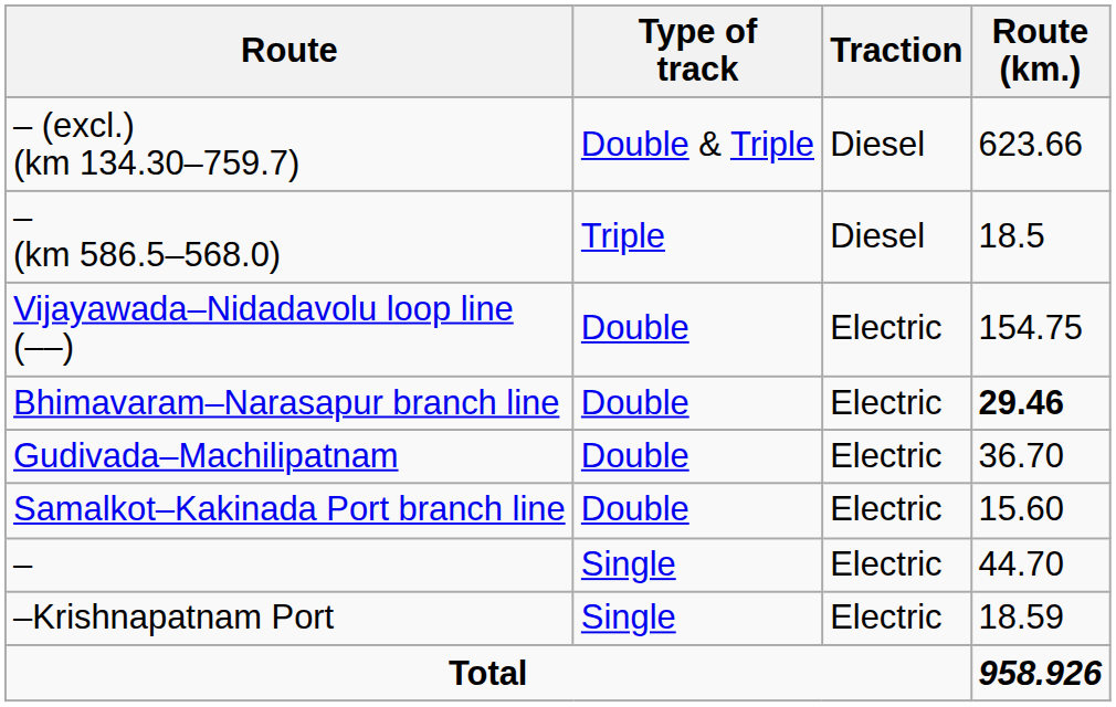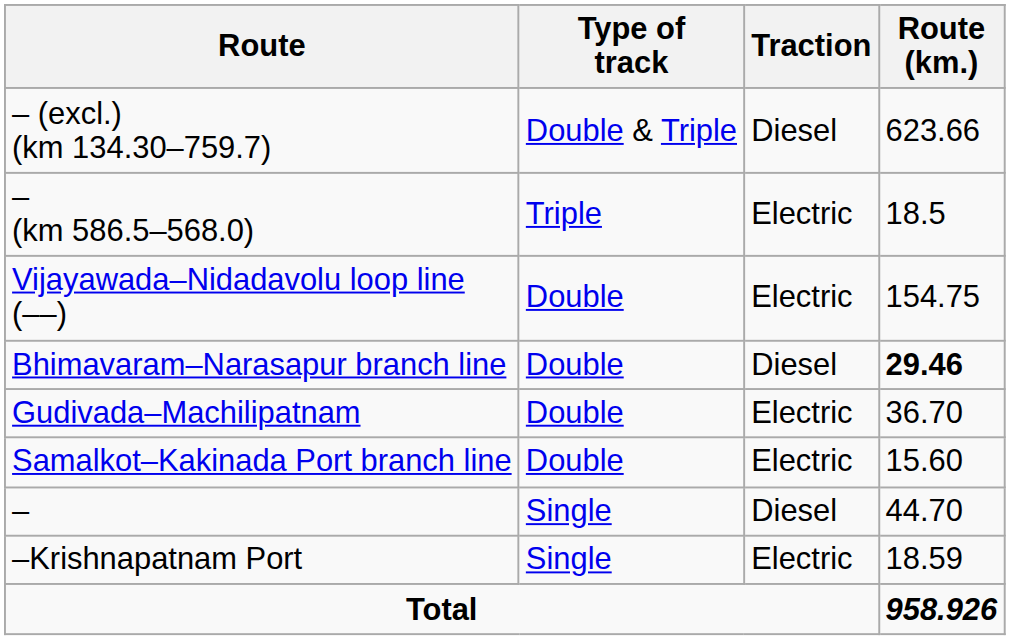 <table class="wikitable">
 <tr>
 <th>Route</th>
 <th>Type of<br>track</th>
 <th>Traction</th>
 <th>Route<br>(km.)</th>
 </tr>
 <tr>
 <td>– (excl.)<br>(km 134.30–759.7)<br></td>
 <td><a href='#'>Double</a>  & <a href='#'>Triple</a></td>
 <td>Diesel</td>
 <td>623.66</td>
 </tr>
 <tr>
 <td>–<br>(km 586.5–568.0)</td>
 <td><a href='#'>Triple</a></td>
-<td>Diesel</td>
+<td>Electric</td>
 <td>18.5</td>
 </tr>
 <tr>
 <td><a href='#'>Vijayawada–Nidadavolu loop line</a><br>(––)</td>
 <td><a href='#'>Double</a></td>
 <td>Electric</td>
 <td>154.75</td>
 </tr>
 <tr>
 <td><a href='#'>Bhimavaram–Narasapur branch line</a></td>
 <td><a href='#'>Double</a></td>
-<td>Electric</td>
+<td>Diesel</td>
 <td><strong>29.46</strong></td>
 </tr>
 <tr>
 <td><a href='#'>Gudivada–Machilipatnam</a></td>
 <td><a href='#'>Double</a></td>
 <td>Electric</td>
 <td>36.70</td>
 </tr>
 <tr>
 <td><a href='#'>Samalkot–Kakinada Port branch line</a></td>
 <td><a href='#'>Double</a></td>
 <td>Electric</td>
 <td>15.60</td>
 </tr>
 <tr>
 <td>–</td>
 <td><a href='#'>Single</a></td>
-<td>Electric</td>
+<td>Diesel</td>
 <td>44.70</td>
 </tr>
 <tr>
 <td>–Krishnapatnam Port</td>
 <td><a href='#'>Single</a></td>
 <td>Electric</td>
 <td>18.59</td>
 </tr>
 <tr>
 <td colspan="3" style="text-align:center;"><strong>Total</strong></td>
 <td><strong><em>958.926</em></strong></td>
 </tr>
 </table>
